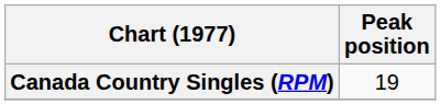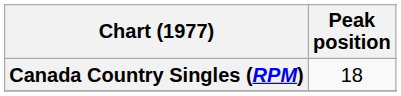 <table class="wikitable sortable plainrowheaders" style="text-align:center">
 <tr>
 <th scope="col">Chart (1977)</th>
 <th scope="col">Peak<br> position</th>
 </tr>
 <tr>
 <th scope="row">Canada Country Singles (<em><a href='#'>RPM</a></em>)</th>
-<td align="center">19</td>
+<td align="center">18</td>
 </tr>
 <tr>
 </tr>
 <tr>
 </tr>
 </table>
